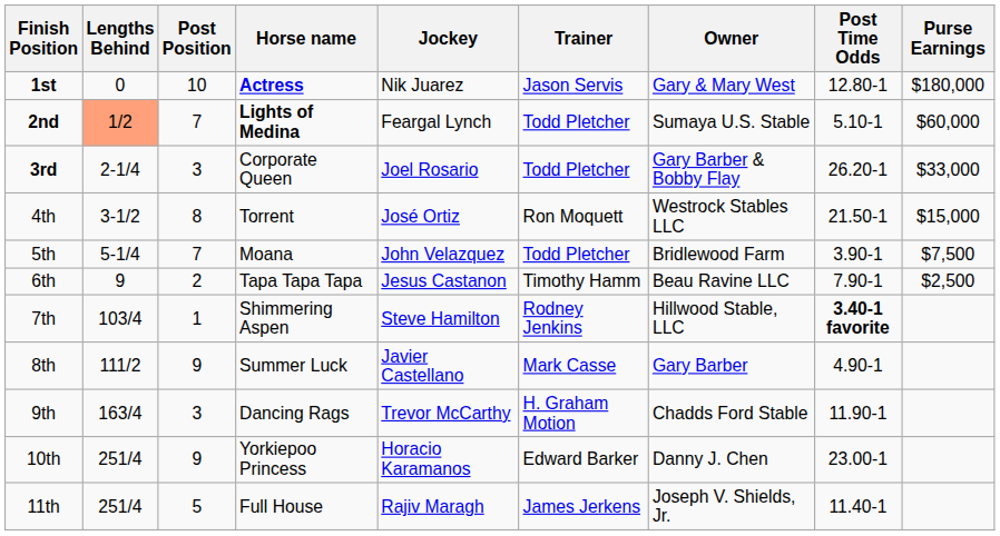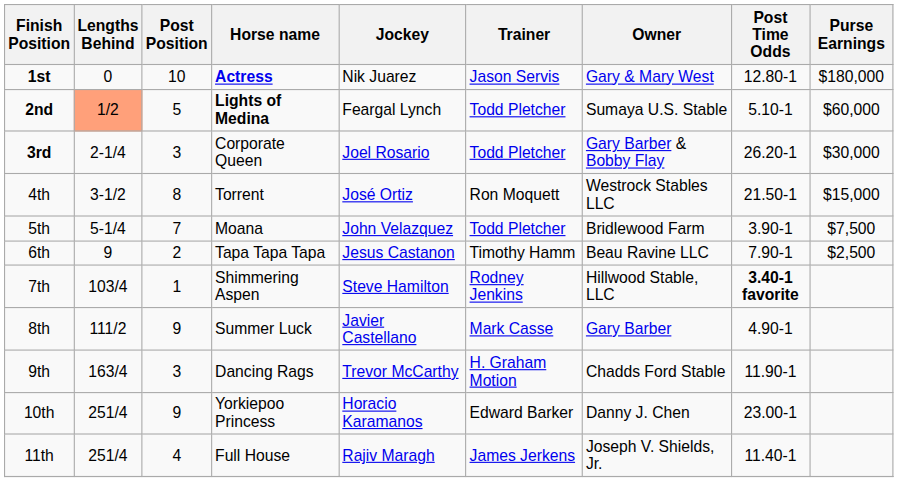 <table class="wikitable sortable" | border="2" cellpadding="1" style="border-collapse: collapse; font-size:90%">
 <tr>
 <th width="45px">Finish <br> Position</th>
 <th width="45px">Lengths <br> Behind</th>
 <th width="40px">Post <br> Position</th>
 <th width="110px">Horse name</th>
 <th width="110px">Jockey</th>
 <th width="100px">Trainer</th>
 <th width="130px">Owner</th>
 <th width="65px">Post Time <br> Odds</th>
 <th width="70px">Purse <br> Earnings</th>
 </tr>
 <tr>
 <td align=center><strong>1<span>st</span></strong></td>
 <td align=center>0</td>
 <td align=center>10</td>
 <td><strong><a href='#'>Actress</a></strong></td>
 <td>Nik Juarez</td>
 <td><a href='#'>Jason Servis</a></td>
 <td><a href='#'>Gary & Mary West</a></td>
 <td align=center>12.80-1</td>
 <td align=center>$180,000</td>
 </tr>
 <tr>
 <td align=center><strong>2<span>nd</span></strong></td>
 <td align=center style="background: lightsalmon;"><span>1/2</span></td>
-<td align=center>7</td>
+<td align=center>5</td>
 <td><strong>Lights of Medina</strong></td>
 <td>Feargal Lynch</td>
 <td><a href='#'>Todd Pletcher</a></td>
 <td>Sumaya U.S. Stable</td>
 <td align=center>5.10-1</td>
 <td align=center>$60,000</td>
 </tr>
 <tr>
 <td align=center><strong>3<span>rd</span></strong></td>
 <td align=center>2-<span>1/4</span></td>
 <td align=center>3</td>
 <td>Corporate Queen</td>
 <td><a href='#'>Joel Rosario</a></td>
 <td><a href='#'>Todd Pletcher</a></td>
 <td><a href='#'>Gary Barber</a> & <a href='#'>Bobby Flay</a></td>
 <td align=center>26.20-1</td>
-<td align=center>$33,000</td>
+<td align=center>$30,000</td>
 </tr>
 <tr>
 <td align=center>4<span>th</span></td>
 <td align=center>3-<span>1/2</span></td>
 <td align=center>8</td>
 <td>Torrent</td>
 <td><a href='#'>José Ortiz</a></td>
 <td>Ron Moquett</td>
 <td>Westrock Stables LLC</td>
 <td align=center>21.50-1</td>
 <td align=center>$15,000</td>
 </tr>
 <tr>
 <td align=center>5<span>th</span></td>
 <td align=center>5-<span>1/4</span></td>
 <td align=center>7</td>
 <td>Moana</td>
 <td><a href='#'>John Velazquez</a></td>
 <td><a href='#'>Todd Pletcher</a></td>
 <td>Bridlewood Farm</td>
 <td align=center>3.90-1</td>
 <td align=center>$7,500</td>
 </tr>
 <tr>
 <td align=center>6<span>th</span></td>
 <td align=center>9</td>
 <td align=center>2</td>
 <td>Tapa Tapa Tapa</td>
 <td><a href='#'>Jesus Castanon</a></td>
 <td>Timothy Hamm</td>
 <td>Beau Ravine LLC</td>
 <td align=center>7.90-1</td>
 <td align=center>$2,500</td>
 </tr>
 <tr>
 <td align=center>7<span>th</span></td>
 <td align=center>10<span>3/4</span></td>
 <td align=center>1</td>
 <td>Shimmering Aspen</td>
 <td><a href='#'>Steve Hamilton</a></td>
 <td><a href='#'>Rodney Jenkins</a></td>
 <td>Hillwood Stable, LLC</td>
 <td align=center><strong>3.40-1 <br> <span>favorite</span></strong></td>
 <td></td>
 </tr>
 <tr>
 <td align=center>8<span>th</span></td>
 <td align=center>11<span>1/2</span></td>
 <td align=center>9</td>
 <td>Summer Luck</td>
 <td><a href='#'>Javier Castellano</a></td>
 <td><a href='#'>Mark Casse</a></td>
 <td><a href='#'>Gary Barber</a></td>
 <td align=center>4.90-1</td>
 <td></td>
 </tr>
 <tr>
 <td align=center>9<span>th</span></td>
 <td align=center>16<span>3/4</span></td>
 <td align=center>3</td>
 <td>Dancing Rags</td>
 <td><a href='#'>Trevor McCarthy</a></td>
 <td><a href='#'>H. Graham Motion</a></td>
 <td>Chadds Ford Stable</td>
 <td align=center>11.90-1</td>
 <td></td>
 </tr>
 <tr>
 <td align=center>10<span>th</span></td>
 <td align=center>25<span>1/4</span></td>
 <td align=center>9</td>
 <td>Yorkiepoo Princess</td>
 <td><a href='#'>Horacio Karamanos</a></td>
 <td>Edward Barker</td>
 <td>Danny J. Chen</td>
 <td align=center>23.00-1</td>
 <td></td>
 </tr>
 <tr>
 <td align=center>11<span>th</span></td>
 <td align=center>25<span>1/4</span></td>
-<td align=center>5</td>
+<td align=center>4</td>
 <td>Full House</td>
 <td><a href='#'>Rajiv Maragh</a></td>
 <td><a href='#'>James Jerkens</a></td>
 <td>Joseph V. Shields, Jr.</td>
 <td align=center>11.40-1</td>
 <td></td>
 </tr>
 <tr>
 </tr>
 </table>
